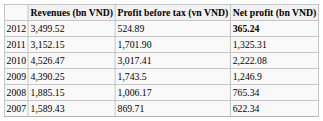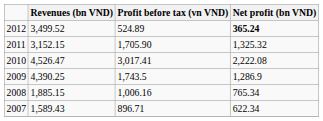 <table class="wikitable sortable" style="font-size:95%; margin:auto;">
 <tr>
 <td></td>
 <th>Revenues (bn VND)</th>
 <th>Profit before tax (vn VND)</th>
 <th>Net profit (bn VND)</th>
 </tr>
 <tr>
 <td>2012</td>
 <td>3,499.52</td>
 <td>524.89</td>
 <td><strong>365.24</strong></td>
 </tr>
 <tr>
 <td>2011</td>
 <td>3,152.15</td>
-<td>1,701.90</td>
-<td>1,325.31</td>
+<td>1,705.90</td>
+<td>1,325.32</td>
 </tr>
 <tr>
 <td>2010</td>
 <td>4,526.47</td>
 <td>3,017.41</td>
 <td>2,222.08</td>
 </tr>
 <tr>
 <td>2009</td>
 <td>4,390.25</td>
 <td>1,743.5</td>
-<td>1,246.9</td>
+<td>1,286.9</td>
 </tr>
 <tr>
 <td>2008</td>
 <td>1,885.15</td>
-<td>1,006.17</td>
+<td>1,006.16</td>
 <td>765.34</td>
 </tr>
 <tr>
 <td>2007</td>
 <td>1,589.43</td>
-<td>869.71</td>
+<td>896.71</td>
 <td>622.34</td>
 </tr>
 <tr>
 </tr>
 </table>
